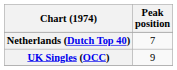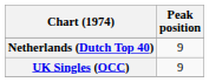 <table class="wikitable sortable plainrowheaders" style=margin-bottom:0;>
 <tr>
 <th scope="col">Chart (1974)</th>
 <th scope="col">Peak<br>position</th>
 </tr>
 <tr>
 </tr>
 <tr>
 </tr>
 <tr>
 </tr>
 <tr>
 <th scope=row>Netherlands (<a href='#'>Dutch Top 40</a>)</th>
-<td align=center>7</td>
+<td align=center>9</td>
 </tr>
 <tr>
 <th scope=row><a href='#'>UK Singles</a> (<a href='#'>OCC</a>)</th>
 <td align=center>9</td>
 </tr>
 <tr>
 </tr>
 </table>
